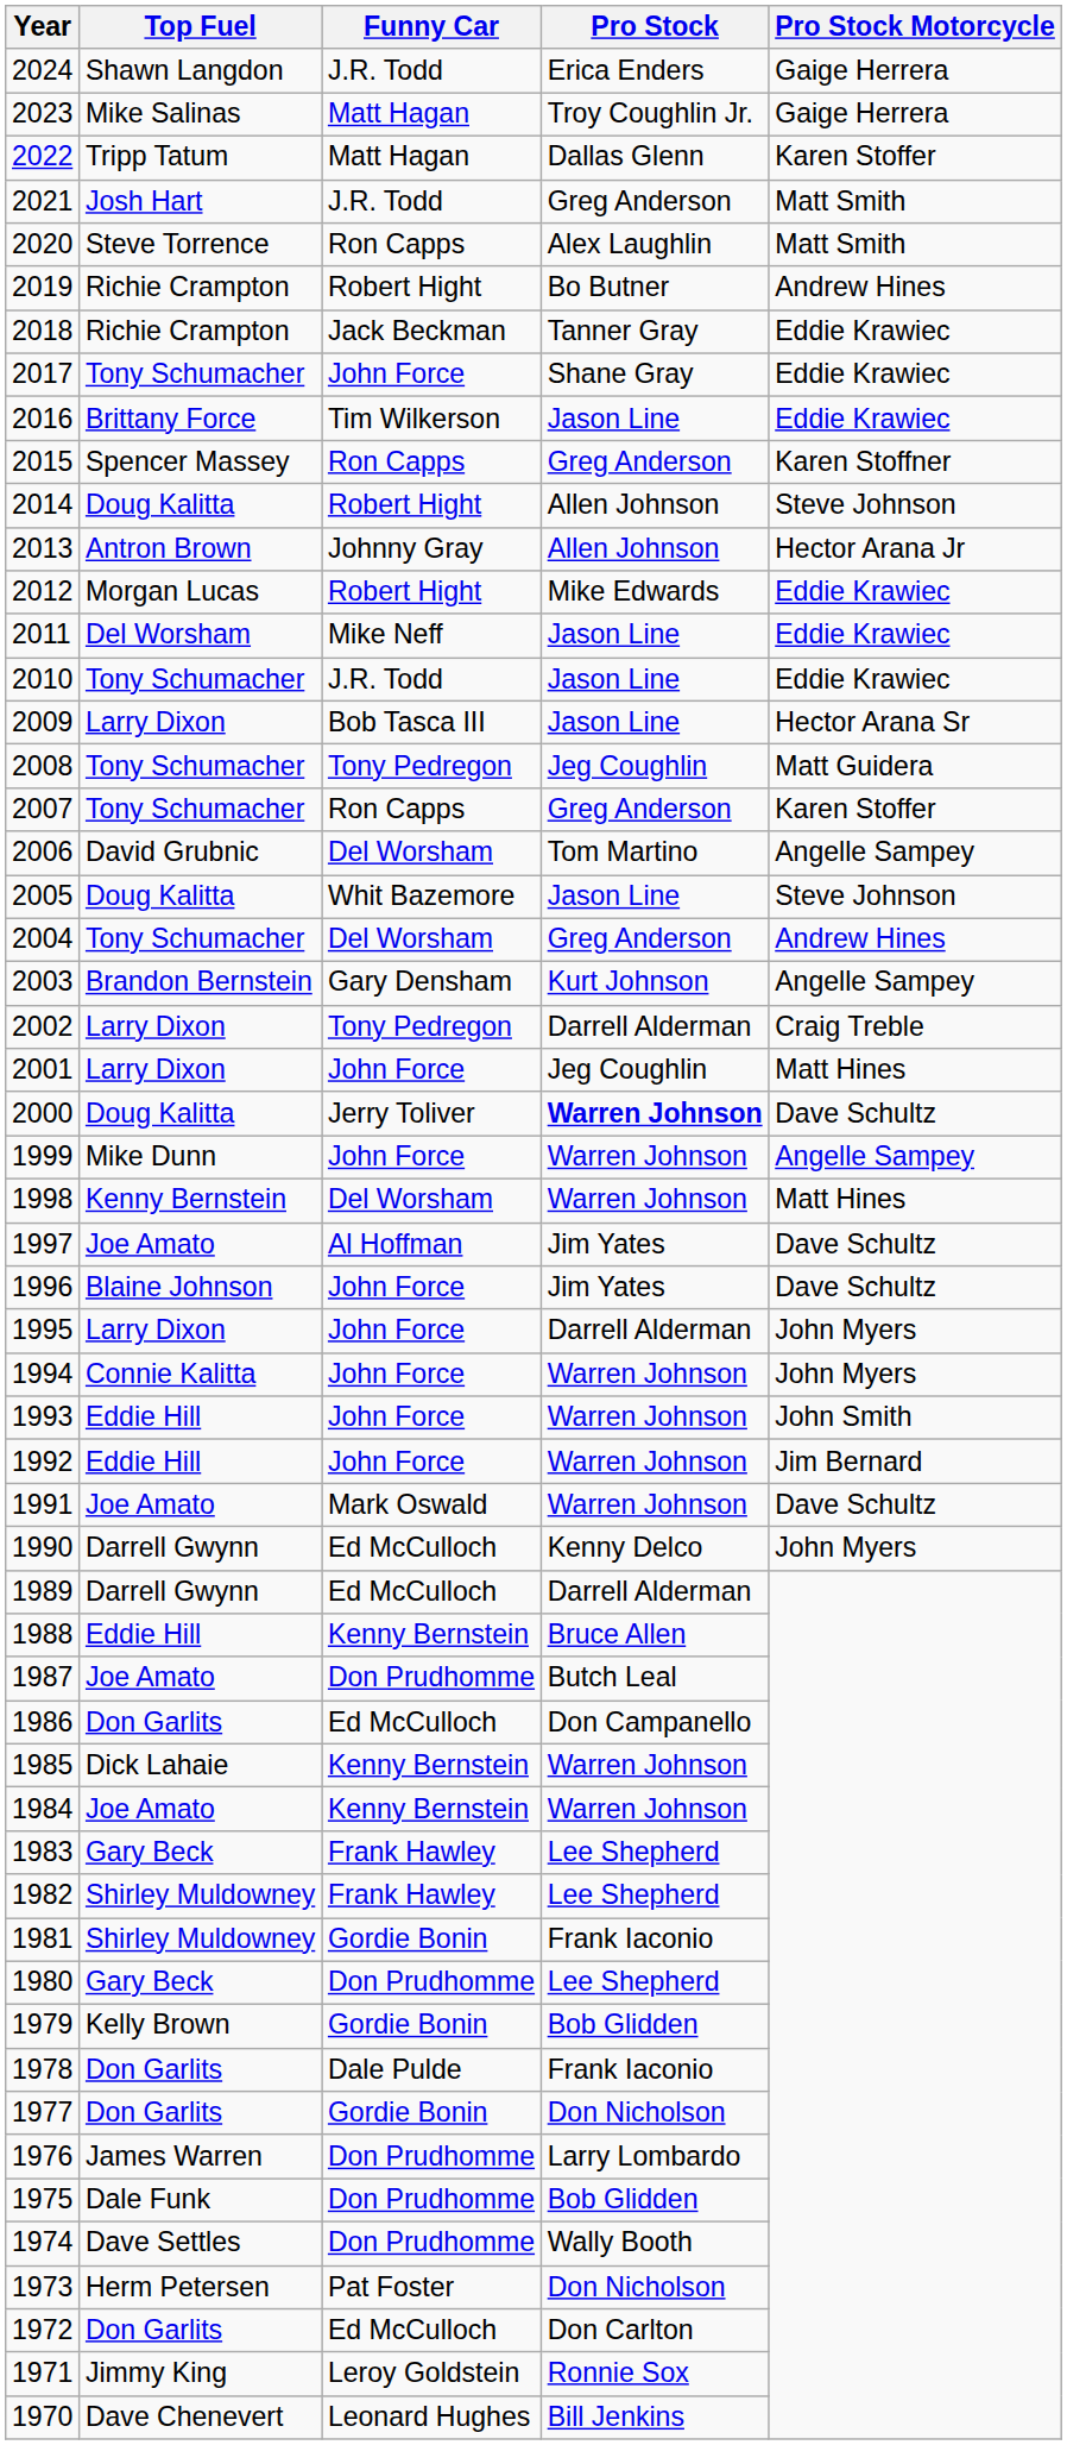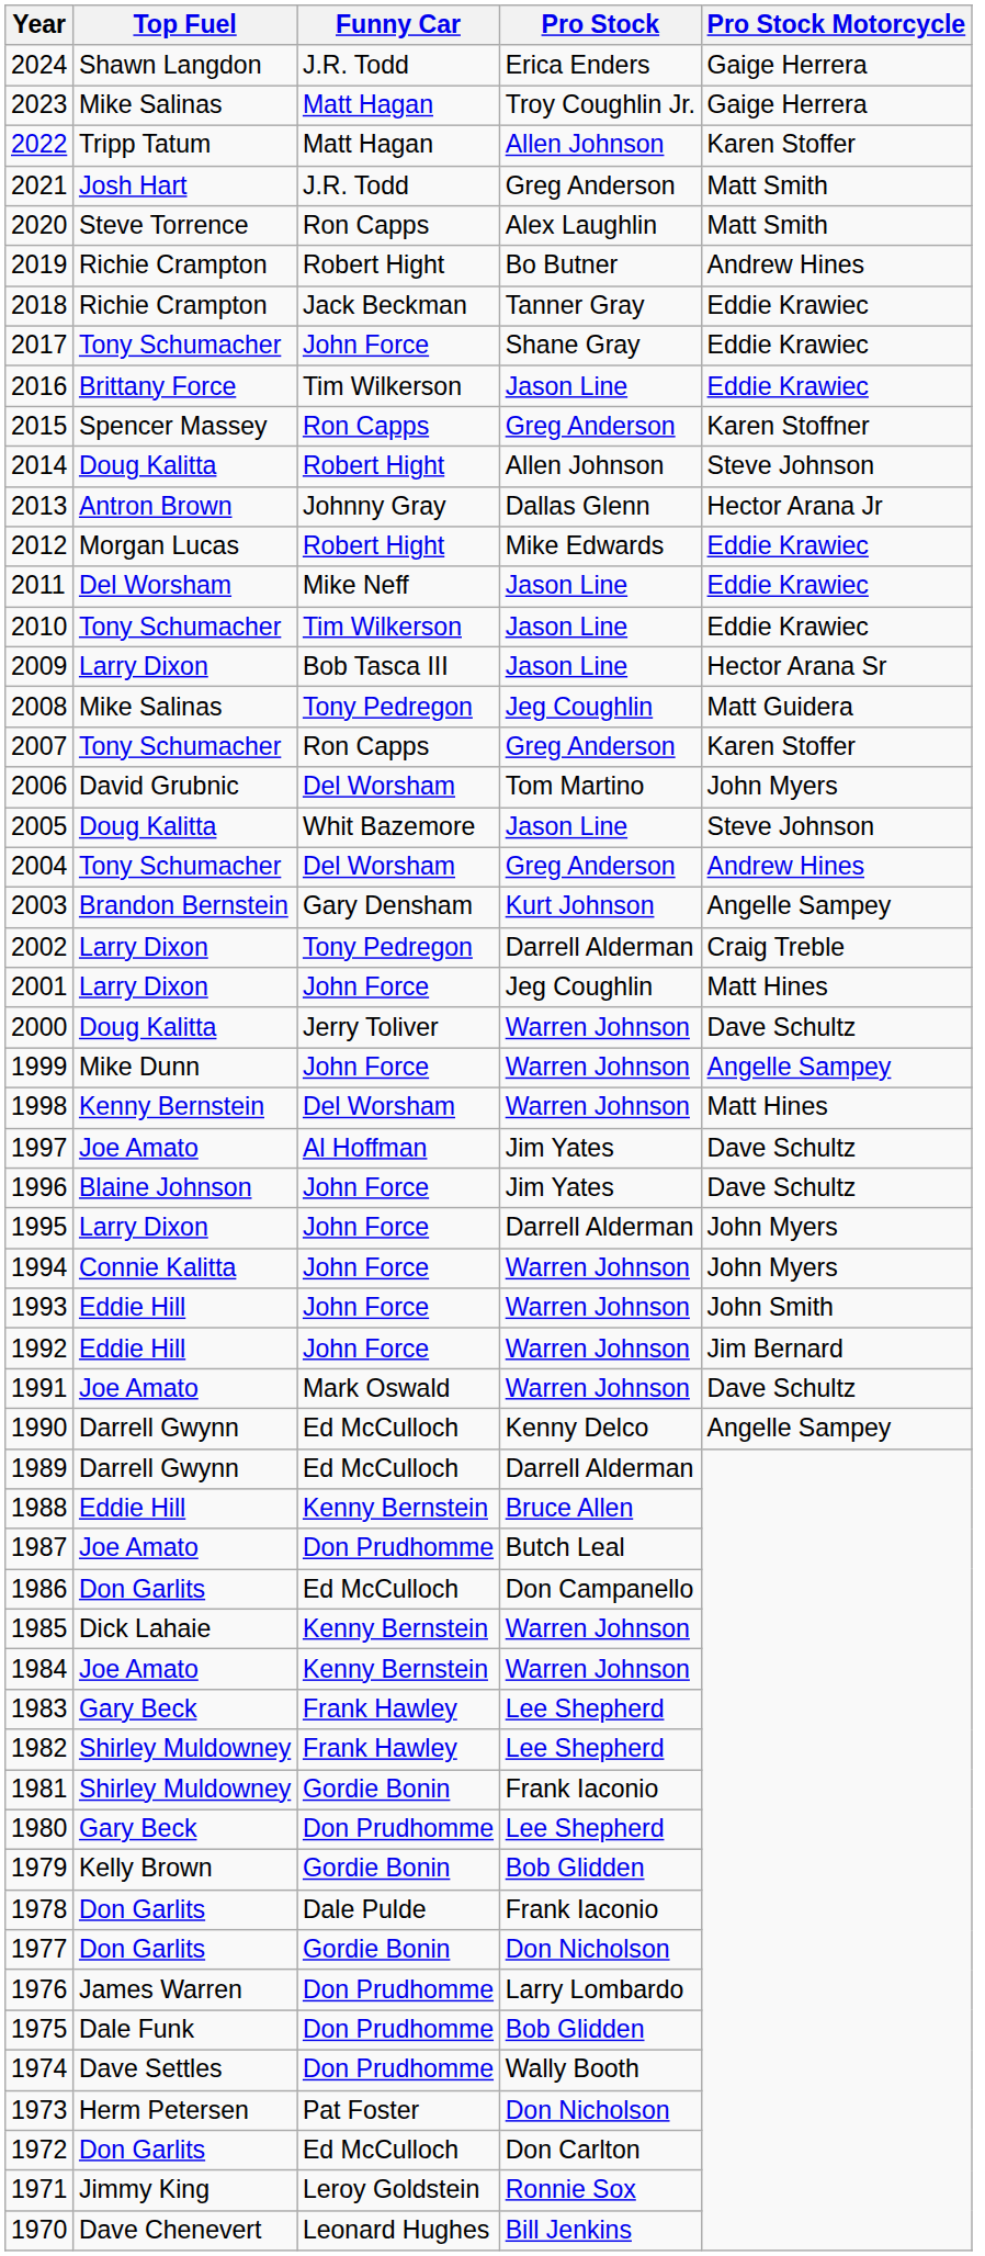 <table class="wikitable">
 <tr>
 <th>Year</th>
 <th><a href='#'>Top Fuel</a></th>
 <th><a href='#'>Funny Car</a></th>
 <th><a href='#'>Pro Stock</a></th>
 <th><a href='#'>Pro Stock Motorcycle</a></th>
 </tr>
 <tr>
 <td>2024</td>
 <td>Shawn Langdon</td>
 <td>J.R. Todd</td>
 <td>Erica Enders</td>
 <td>Gaige Herrera</td>
 </tr>
 <tr>
 <td>2023</td>
 <td>Mike Salinas</td>
 <td><a href='#'>Matt Hagan</a></td>
 <td>Troy Coughlin Jr.</td>
 <td>Gaige Herrera</td>
 </tr>
 <tr>
 <td><a href='#'>2022</a></td>
 <td>Tripp Tatum</td>
 <td>Matt Hagan</td>
-<td>Dallas Glenn</td>
+<td><a href='#'>Allen Johnson</a></td>
 <td>Karen Stoffer</td>
 </tr>
 <tr>
 <td>2021</td>
 <td><a href='#'>Josh Hart</a></td>
 <td>J.R. Todd</td>
 <td>Greg Anderson</td>
 <td>Matt Smith</td>
 </tr>
 <tr>
 <td>2020</td>
 <td>Steve Torrence</td>
 <td>Ron Capps</td>
 <td>Alex Laughlin</td>
 <td>Matt Smith</td>
 </tr>
 <tr>
 <td>2019</td>
 <td>Richie Crampton</td>
 <td>Robert Hight</td>
 <td>Bo Butner</td>
 <td>Andrew Hines</td>
 </tr>
 <tr>
 <td>2018</td>
 <td>Richie Crampton</td>
 <td>Jack Beckman</td>
 <td>Tanner Gray</td>
 <td>Eddie Krawiec</td>
 </tr>
 <tr>
 <td>2017</td>
 <td><a href='#'>Tony Schumacher</a></td>
 <td><a href='#'>John Force</a></td>
 <td>Shane Gray</td>
 <td>Eddie Krawiec</td>
 </tr>
 <tr>
 <td>2016</td>
 <td><a href='#'>Brittany Force</a></td>
 <td>Tim Wilkerson</td>
 <td><a href='#'>Jason Line</a></td>
 <td><a href='#'>Eddie Krawiec</a></td>
 </tr>
 <tr>
 <td>2015</td>
 <td>Spencer Massey</td>
 <td><a href='#'>Ron Capps</a></td>
 <td><a href='#'>Greg Anderson</a></td>
 <td>Karen Stoffner</td>
 </tr>
 <tr>
 <td>2014</td>
 <td><a href='#'>Doug Kalitta</a></td>
 <td><a href='#'>Robert Hight</a></td>
 <td>Allen Johnson</td>
 <td>Steve Johnson</td>
 </tr>
 <tr>
 <td>2013</td>
 <td><a href='#'>Antron Brown</a></td>
 <td>Johnny Gray</td>
-<td><a href='#'>Allen Johnson</a></td>
+<td>Dallas Glenn</td>
 <td>Hector Arana Jr</td>
 </tr>
 <tr>
 <td>2012</td>
 <td>Morgan Lucas</td>
 <td><a href='#'>Robert Hight</a></td>
 <td>Mike Edwards</td>
 <td><a href='#'>Eddie Krawiec</a></td>
 </tr>
 <tr>
 <td>2011</td>
 <td><a href='#'>Del Worsham</a></td>
 <td>Mike Neff</td>
 <td><a href='#'>Jason Line</a></td>
 <td><a href='#'>Eddie Krawiec</a></td>
 </tr>
 <tr>
 <td>2010</td>
 <td><a href='#'>Tony Schumacher</a></td>
-<td>J.R. Todd</td>
+<td><a href='#'>Tim Wilkerson</a></td>
 <td><a href='#'>Jason Line</a></td>
 <td>Eddie Krawiec</td>
 </tr>
 <tr>
 <td>2009</td>
 <td><a href='#'>Larry Dixon</a></td>
 <td>Bob Tasca III</td>
 <td><a href='#'>Jason Line</a></td>
 <td>Hector Arana Sr</td>
 </tr>
 <tr>
 <td>2008</td>
-<td><a href='#'>Tony Schumacher</a></td>
+<td>Mike Salinas</td>
 <td><a href='#'>Tony Pedregon</a></td>
 <td><a href='#'>Jeg Coughlin</a></td>
 <td>Matt Guidera</td>
 </tr>
 <tr>
 <td>2007</td>
 <td><a href='#'>Tony Schumacher</a></td>
 <td>Ron Capps</td>
 <td><a href='#'>Greg Anderson</a></td>
 <td>Karen Stoffer</td>
 </tr>
 <tr>
 <td>2006</td>
 <td>David Grubnic</td>
 <td><a href='#'>Del Worsham</a></td>
 <td>Tom Martino</td>
-<td>Angelle Sampey</td>
+<td>John Myers</td>
 </tr>
 <tr>
 <td>2005</td>
 <td><a href='#'>Doug Kalitta</a></td>
 <td>Whit Bazemore</td>
 <td><a href='#'>Jason Line</a></td>
 <td>Steve Johnson</td>
 </tr>
 <tr>
 <td>2004</td>
 <td><a href='#'>Tony Schumacher</a></td>
 <td><a href='#'>Del Worsham</a></td>
 <td><a href='#'>Greg Anderson</a></td>
 <td><a href='#'>Andrew Hines</a></td>
 </tr>
 <tr>
 <td>2003</td>
 <td><a href='#'>Brandon Bernstein</a></td>
 <td>Gary Densham</td>
 <td><a href='#'>Kurt Johnson</a></td>
 <td>Angelle Sampey</td>
 </tr>
 <tr>
 <td>2002</td>
 <td><a href='#'>Larry Dixon</a></td>
 <td><a href='#'>Tony Pedregon</a></td>
 <td>Darrell Alderman</td>
 <td>Craig Treble</td>
 </tr>
 <tr>
 <td>2001</td>
 <td><a href='#'>Larry Dixon</a></td>
 <td><a href='#'>John Force</a></td>
 <td>Jeg Coughlin</td>
 <td>Matt Hines</td>
 </tr>
 <tr>
 <td>2000</td>
 <td><a href='#'>Doug Kalitta</a></td>
 <td>Jerry Toliver</td>
-<td><strong><a href='#'>Warren Johnson</a></strong></td>
+<td><a href='#'>Warren Johnson</a></td>
 <td>Dave Schultz</td>
 </tr>
 <tr>
 <td>1999</td>
 <td>Mike Dunn</td>
 <td><a href='#'>John Force</a></td>
 <td><a href='#'>Warren Johnson</a></td>
 <td><a href='#'>Angelle Sampey</a></td>
 </tr>
 <tr>
 <td>1998</td>
 <td><a href='#'>Kenny Bernstein</a></td>
 <td><a href='#'>Del Worsham</a></td>
 <td><a href='#'>Warren Johnson</a></td>
 <td>Matt Hines</td>
 </tr>
 <tr>
 <td>1997</td>
 <td><a href='#'>Joe Amato</a></td>
 <td><a href='#'>Al Hoffman</a></td>
 <td>Jim Yates</td>
 <td>Dave Schultz</td>
 </tr>
 <tr>
 <td>1996</td>
 <td><a href='#'>Blaine Johnson</a></td>
 <td><a href='#'>John Force</a></td>
 <td>Jim Yates</td>
 <td>Dave Schultz</td>
 </tr>
 <tr>
 <td>1995</td>
 <td><a href='#'>Larry Dixon</a></td>
 <td><a href='#'>John Force</a></td>
 <td>Darrell Alderman</td>
 <td>John Myers</td>
 </tr>
 <tr>
 <td>1994</td>
 <td><a href='#'>Connie Kalitta</a></td>
 <td><a href='#'>John Force</a></td>
 <td><a href='#'>Warren Johnson</a></td>
 <td>John Myers</td>
 </tr>
 <tr>
 <td>1993</td>
 <td><a href='#'>Eddie Hill</a></td>
 <td><a href='#'>John Force</a></td>
 <td><a href='#'>Warren Johnson</a></td>
 <td>John Smith</td>
 </tr>
 <tr>
 <td>1992</td>
 <td><a href='#'>Eddie Hill</a></td>
 <td><a href='#'>John Force</a></td>
 <td><a href='#'>Warren Johnson</a></td>
 <td>Jim Bernard</td>
 </tr>
 <tr>
 <td>1991</td>
 <td><a href='#'>Joe Amato</a></td>
 <td>Mark Oswald</td>
 <td><a href='#'>Warren Johnson</a></td>
 <td>Dave Schultz</td>
 </tr>
 <tr>
 <td>1990</td>
 <td>Darrell Gwynn</td>
 <td>Ed McCulloch</td>
 <td>Kenny Delco</td>
-<td>John Myers</td>
+<td>Angelle Sampey</td>
 </tr>
 <tr>
 <td>1989</td>
 <td>Darrell Gwynn</td>
 <td>Ed McCulloch</td>
 <td>Darrell Alderman</td>
 </tr>
 <tr>
 <td>1988</td>
 <td><a href='#'>Eddie Hill</a></td>
 <td><a href='#'>Kenny Bernstein</a></td>
 <td><a href='#'>Bruce Allen</a></td>
 </tr>
 <tr>
 <td>1987</td>
 <td><a href='#'>Joe Amato</a></td>
 <td><a href='#'>Don Prudhomme</a></td>
 <td>Butch Leal</td>
 </tr>
 <tr>
 <td>1986</td>
 <td><a href='#'>Don Garlits</a></td>
 <td>Ed McCulloch</td>
 <td>Don Campanello</td>
 </tr>
 <tr>
 <td>1985</td>
 <td>Dick Lahaie</td>
 <td><a href='#'>Kenny Bernstein</a></td>
 <td><a href='#'>Warren Johnson</a></td>
 </tr>
 <tr>
 <td>1984</td>
 <td><a href='#'>Joe Amato</a></td>
 <td><a href='#'>Kenny Bernstein</a></td>
 <td><a href='#'>Warren Johnson</a></td>
 </tr>
 <tr>
 <td>1983</td>
 <td><a href='#'>Gary Beck</a></td>
 <td><a href='#'>Frank Hawley</a></td>
 <td><a href='#'>Lee Shepherd</a></td>
 </tr>
 <tr>
 <td>1982</td>
 <td><a href='#'>Shirley Muldowney</a></td>
 <td><a href='#'>Frank Hawley</a></td>
 <td><a href='#'>Lee Shepherd</a></td>
 </tr>
 <tr>
 <td>1981</td>
 <td><a href='#'>Shirley Muldowney</a></td>
 <td><a href='#'>Gordie Bonin</a></td>
 <td>Frank Iaconio</td>
 </tr>
 <tr>
 <td>1980</td>
 <td><a href='#'>Gary Beck</a></td>
 <td><a href='#'>Don Prudhomme</a></td>
 <td><a href='#'>Lee Shepherd</a></td>
 </tr>
 <tr>
 <td>1979</td>
 <td>Kelly Brown</td>
 <td><a href='#'>Gordie Bonin</a></td>
 <td><a href='#'>Bob Glidden</a></td>
 </tr>
 <tr>
 <td>1978</td>
 <td><a href='#'>Don Garlits</a></td>
 <td>Dale Pulde</td>
 <td>Frank Iaconio</td>
 </tr>
 <tr>
 <td>1977</td>
 <td><a href='#'>Don Garlits</a></td>
 <td><a href='#'>Gordie Bonin</a></td>
 <td><a href='#'>Don Nicholson</a></td>
 </tr>
 <tr>
 <td>1976</td>
 <td>James Warren</td>
 <td><a href='#'>Don Prudhomme</a></td>
 <td>Larry Lombardo</td>
 </tr>
 <tr>
 <td>1975</td>
 <td>Dale Funk</td>
 <td><a href='#'>Don Prudhomme</a></td>
 <td><a href='#'>Bob Glidden</a></td>
 </tr>
 <tr>
 <td>1974</td>
 <td>Dave Settles</td>
 <td><a href='#'>Don Prudhomme</a></td>
 <td>Wally Booth</td>
 </tr>
 <tr>
 <td>1973</td>
 <td>Herm Petersen</td>
 <td>Pat Foster</td>
 <td><a href='#'>Don Nicholson</a></td>
 </tr>
 <tr>
 <td>1972</td>
 <td><a href='#'>Don Garlits</a></td>
 <td>Ed McCulloch</td>
 <td>Don Carlton</td>
 </tr>
 <tr>
 <td>1971</td>
 <td>Jimmy King</td>
 <td>Leroy Goldstein</td>
 <td><a href='#'>Ronnie Sox</a></td>
 </tr>
 <tr>
 <td>1970</td>
 <td>Dave Chenevert</td>
 <td>Leonard Hughes</td>
 <td><a href='#'>Bill Jenkins</a></td>
 </tr>
 </table>
